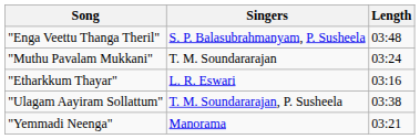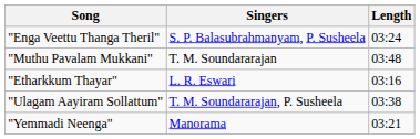 <table class="wikitable" style="font-size:95%;">
 <tr>
 <th>Song</th>
 <th>Singers</th>
 <th>Length</th>
 </tr>
 <tr>
 <td>"Enga Veettu Thanga Theril"</td>
 <td><a href='#'>S. P. Balasubrahmanyam</a>, <a href='#'>P. Susheela</a></td>
-<td>03:48</td>
+<td>03:24</td>
 </tr>
 <tr>
 <td>"Muthu Pavalam Mukkani"</td>
 <td>T. M. Soundararajan</td>
-<td>03:24</td>
+<td>03:48</td>
 </tr>
 <tr>
 <td>"Etharkkum Thayar"</td>
 <td><a href='#'>L. R. Eswari</a></td>
 <td>03:16</td>
 </tr>
 <tr>
 <td>"Ulagam Aayiram Sollattum"</td>
 <td><a href='#'>T. M. Soundararajan</a>, P. Susheela</td>
 <td>03:38</td>
 </tr>
 <tr>
 <td>"Yemmadi Neenga"</td>
 <td><a href='#'>Manorama</a></td>
 <td>03:21</td>
 </tr>
 </table>
